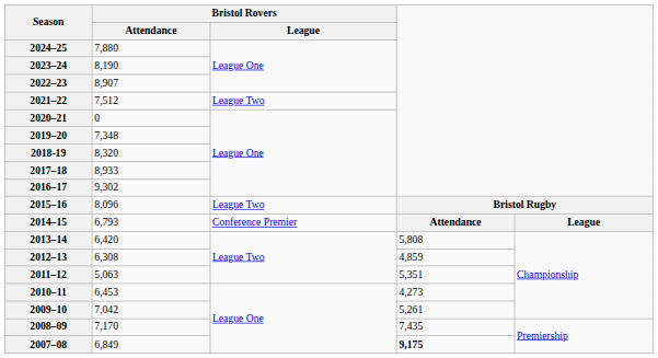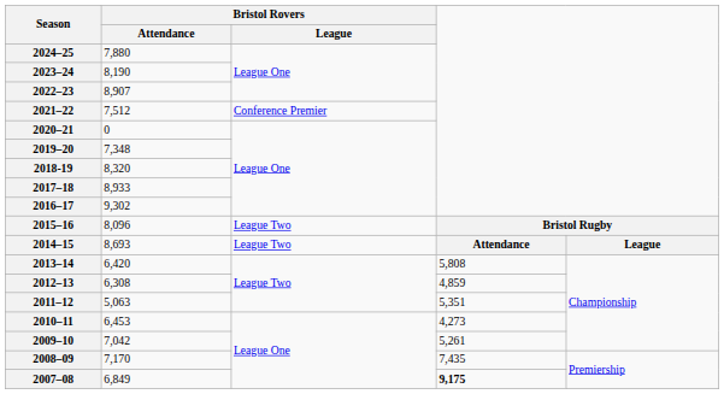 <table class="wikitable" style="font-size:90%;width:70%">
 <tr>
 <th rowspan="2">Season</th>
 <th colspan="2">Bristol Rovers</th>
 </tr>
 <tr>
 <th>Attendance</th>
 <th>League</th>
 </tr>
 <tr>
 <th>2024–25</th>
 <td>7,880</td>
 <td rowspan="3"><a href='#'>League One</a></td>
 </tr>
 <tr>
 <th>2023–24</th>
 <td>8,190</td>
 </tr>
 <tr>
 <th>2022–23</th>
 <td>8,907</td>
 </tr>
 <tr>
 <th>2021–22</th>
 <td>7,512</td>
-<td><a href='#'>League Two</a></td>
+<td><a href='#'>Conference Premier</a></td>
 </tr>
 <tr>
 <th>2020–21</th>
 <td>0</td>
 <td rowspan=5><a href='#'>League One</a></td>
 </tr>
 <tr>
 <th>2019–20</th>
 <td>7,348</td>
 </tr>
 <tr>
 <th>2018-19</th>
 <td>8,320</td>
 </tr>
 <tr>
 <th>2017–18</th>
 <td>8,933</td>
 </tr>
 <tr>
 <th>2016–17</th>
 <td>9,302</td>
 </tr>
 <tr>
 <th>2015–16</th>
 <td>8,096</td>
 <td><a href='#'>League Two</a></td>
 <th colspan="2">Bristol Rugby</th>
 </tr>
 <tr>
 <th>2014–15</th>
-<td>6,793</td>
-<td><a href='#'>Conference Premier</a></td>
+<td>8,693</td>
+<td><a href='#'>League Two</a></td>
 <th>Attendance</th>
 <th>League</th>
 </tr>
 <tr>
 <th>2013–14</th>
 <td>6,420</td>
 <td rowspan=3><a href='#'>League Two</a></td>
 <td>5,808</td>
 <td rowspan=5><a href='#'>Championship</a></td>
 </tr>
 <tr>
 <th>2012–13</th>
 <td>6,308</td>
 <td>4,859</td>
 </tr>
 <tr>
 <th>2011–12</th>
 <td>5,063</td>
 <td>5,351</td>
 </tr>
 <tr>
 <th>2010–11</th>
 <td>6,453</td>
 <td rowspan=4><a href='#'>League One</a></td>
 <td>4,273</td>
 </tr>
 <tr>
 <th>2009–10</th>
 <td>7,042</td>
 <td>5,261</td>
 </tr>
 <tr>
 <th>2008–09</th>
 <td>7,170</td>
 <td>7,435</td>
 <td rowspan=2><a href='#'>Premiership</a></td>
 </tr>
 <tr>
 <th>2007–08</th>
 <td>6,849</td>
 <td><strong>9,175</strong></td>
 </tr>
 </table>
